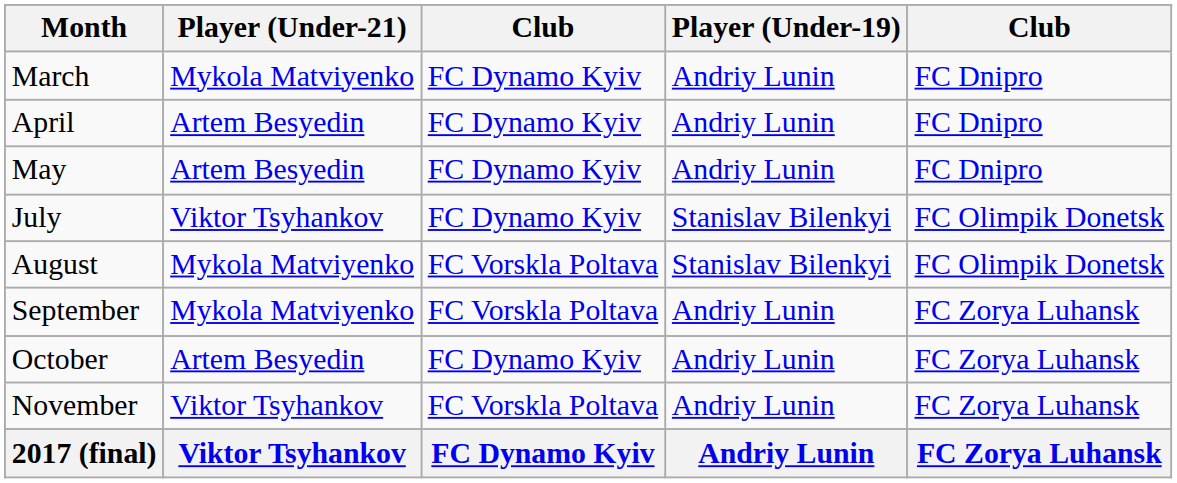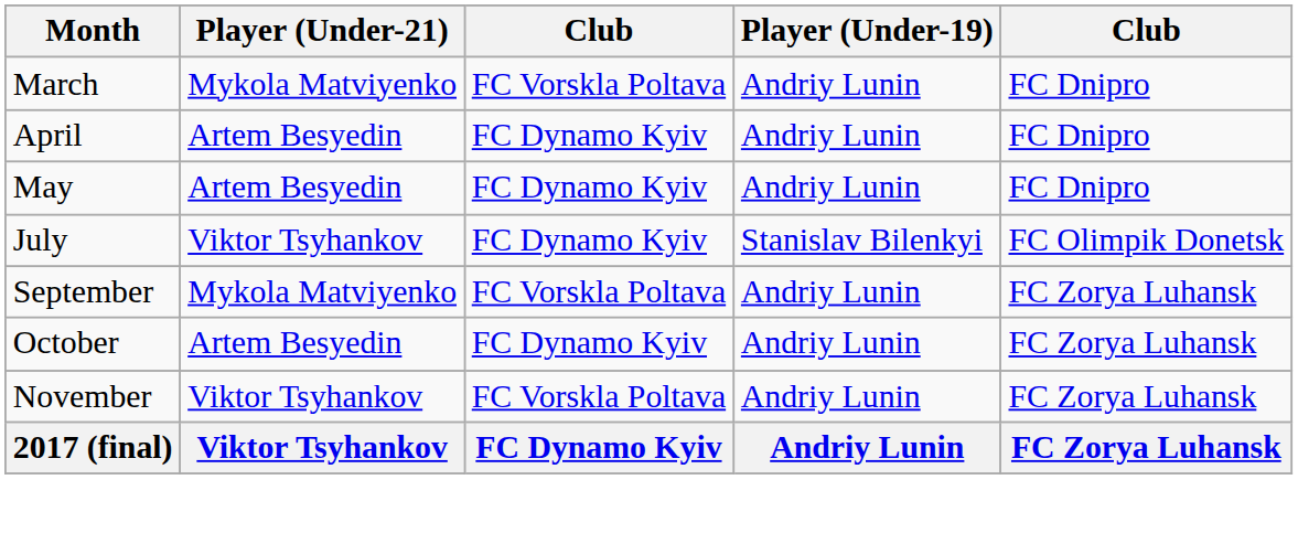 <table class="wikitable">
 <tr>
 <th>Month</th>
 <th>Player (Under-21)</th>
 <th>Club</th>
 <th>Player (Under-19)</th>
 <th>Club</th>
 </tr>
 <tr>
 <td>March</td>
 <td><a href='#'>Mykola Matviyenko</a></td>
-<td><a href='#'>FC Dynamo Kyiv</a></td>
+<td><a href='#'>FC Vorskla Poltava</a></td>
 <td><a href='#'>Andriy Lunin</a></td>
 <td><a href='#'>FC Dnipro</a></td>
 </tr>
 <tr>
 <td>April</td>
 <td><a href='#'>Artem Besyedin</a></td>
 <td><a href='#'>FC Dynamo Kyiv</a></td>
 <td><a href='#'>Andriy Lunin</a></td>
 <td><a href='#'>FC Dnipro</a></td>
 </tr>
 <tr>
 <td>May</td>
 <td><a href='#'>Artem Besyedin</a></td>
 <td><a href='#'>FC Dynamo Kyiv</a></td>
 <td><a href='#'>Andriy Lunin</a></td>
 <td><a href='#'>FC Dnipro</a></td>
 </tr>
 <tr>
 <td>July</td>
 <td><a href='#'>Viktor Tsyhankov</a></td>
 <td><a href='#'>FC Dynamo Kyiv</a></td>
-<td><a href='#'>Stanislav Bilenkyi</a></td>
-<td><a href='#'>FC Olimpik Donetsk</a></td>
-</tr>
-<tr>
-<td>August</td>
-<td><a href='#'>Mykola Matviyenko</a></td>
-<td><a href='#'>FC Vorskla Poltava</a></td>
 <td><a href='#'>Stanislav Bilenkyi</a></td>
 <td><a href='#'>FC Olimpik Donetsk</a></td>
 </tr>
 <tr>
 <td>September</td>
 <td><a href='#'>Mykola Matviyenko</a></td>
 <td><a href='#'>FC Vorskla Poltava</a></td>
 <td><a href='#'>Andriy Lunin</a></td>
 <td><a href='#'>FC Zorya Luhansk</a></td>
 </tr>
 <tr>
 <td>October</td>
 <td><a href='#'>Artem Besyedin</a></td>
 <td><a href='#'>FC Dynamo Kyiv</a></td>
 <td><a href='#'>Andriy Lunin</a></td>
 <td><a href='#'>FC Zorya Luhansk</a></td>
 </tr>
 <tr>
 <td>November</td>
 <td><a href='#'>Viktor Tsyhankov</a></td>
 <td><a href='#'>FC Vorskla Poltava</a></td>
 <td><a href='#'>Andriy Lunin</a></td>
 <td><a href='#'>FC Zorya Luhansk</a></td>
 </tr>
 <tr>
 <th>2017 (final)</th>
 <th><a href='#'>Viktor Tsyhankov</a></th>
 <th><a href='#'>FC Dynamo Kyiv</a></th>
 <th><a href='#'>Andriy Lunin</a></th>
 <th><a href='#'>FC Zorya Luhansk</a></th>
 </tr>
 </table>
